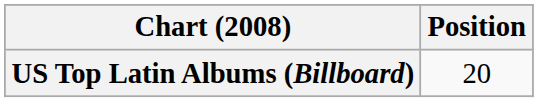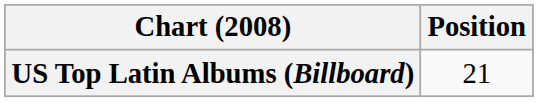 <table class="wikitable plainrowheaders" style="text-align:center">
 <tr>
 <th scope="col">Chart (2008)</th>
 <th scope="col">Position</th>
 </tr>
 <tr>
 <th scope="row">US Top Latin Albums (<em>Billboard</em>)</th>
-<td>20</td>
+<td>21</td>
 </tr>
 </table>
